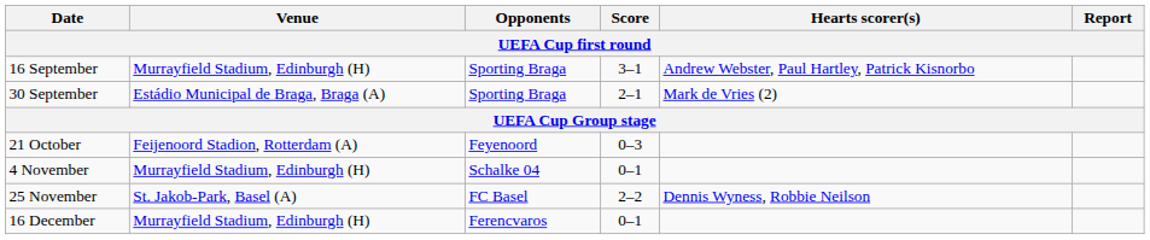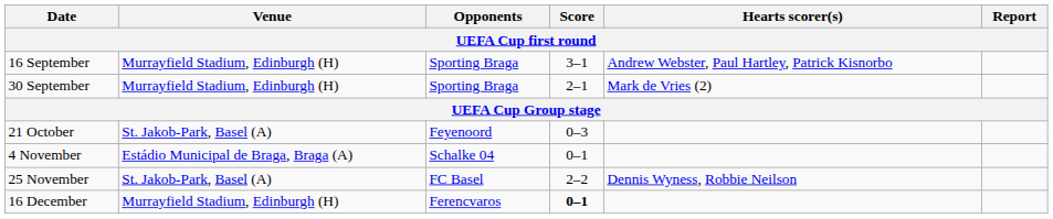 <table class="wikitable" width=90%>
 <tr>
 <th>Date</th>
 <th>Venue</th>
 <th>Opponents</th>
 <th>Score</th>
 <th>Hearts scorer(s)</th>
 <th>Report</th>
 </tr>
 <tr>
 <th colspan=7><a href='#'>UEFA Cup first round</a></th>
 </tr>
 <tr>
 <td>16 September</td>
 <td><a href='#'>Murrayfield Stadium</a>, <a href='#'>Edinburgh</a> (H)</td>
 <td> <a href='#'>Sporting Braga</a></td>
 <td align=center>3–1</td>
 <td><a href='#'>Andrew Webster</a>, <a href='#'>Paul Hartley</a>, <a href='#'>Patrick Kisnorbo</a></td>
 <td></td>
 </tr>
 <tr>
 <td>30 September</td>
-<td><a href='#'>Estádio Municipal de Braga</a>, <a href='#'>Braga</a> (A)</td>
+<td><a href='#'>Murrayfield Stadium</a>, <a href='#'>Edinburgh</a> (H)</td>
 <td> <a href='#'>Sporting Braga</a></td>
 <td align=center>2–1</td>
 <td><a href='#'>Mark de Vries</a> (2)</td>
 <td></td>
 </tr>
 <tr>
 <th colspan=7><a href='#'>UEFA Cup Group stage</a></th>
 </tr>
 <tr>
 <td>21 October</td>
-<td><a href='#'>Feijenoord Stadion</a>, <a href='#'>Rotterdam</a> (A)</td>
+<td><a href='#'>St. Jakob-Park</a>, <a href='#'>Basel</a> (A)</td>
 <td> <a href='#'>Feyenoord</a></td>
 <td align=center>0–3</td>
 <td></td>
 <td></td>
 </tr>
 <tr>
 <td>4 November</td>
-<td><a href='#'>Murrayfield Stadium</a>, <a href='#'>Edinburgh</a> (H)</td>
+<td><a href='#'>Estádio Municipal de Braga</a>, <a href='#'>Braga</a> (A)</td>
 <td> <a href='#'>Schalke 04</a></td>
 <td align=center>0–1</td>
 <td></td>
 <td></td>
 </tr>
 <tr>
 <td>25 November</td>
 <td><a href='#'>St. Jakob-Park</a>, <a href='#'>Basel</a> (A)</td>
 <td> <a href='#'>FC Basel</a></td>
 <td align=center>2–2</td>
 <td><a href='#'>Dennis Wyness</a>, <a href='#'>Robbie Neilson</a></td>
 <td></td>
 </tr>
 <tr>
 <td>16 December</td>
 <td><a href='#'>Murrayfield Stadium</a>, <a href='#'>Edinburgh</a> (H)</td>
 <td> <a href='#'>Ferencvaros</a></td>
-<td align=center>0–1</td>
+<td align=center><strong>0–1</strong></td>
 <td></td>
 <td></td>
 </tr>
 </table>
